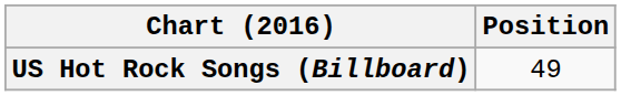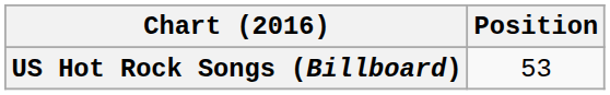 <table class="wikitable plainrowheaders">
 <tr>
 <th>Chart (2016)</th>
 <th>Position</th>
 </tr>
 <tr>
 <th scope="row">US Hot Rock Songs (<em>Billboard</em>)</th>
-<td style="text-align:center;">49</td>
+<td style="text-align:center;">53</td>
 </tr>
 </table>
